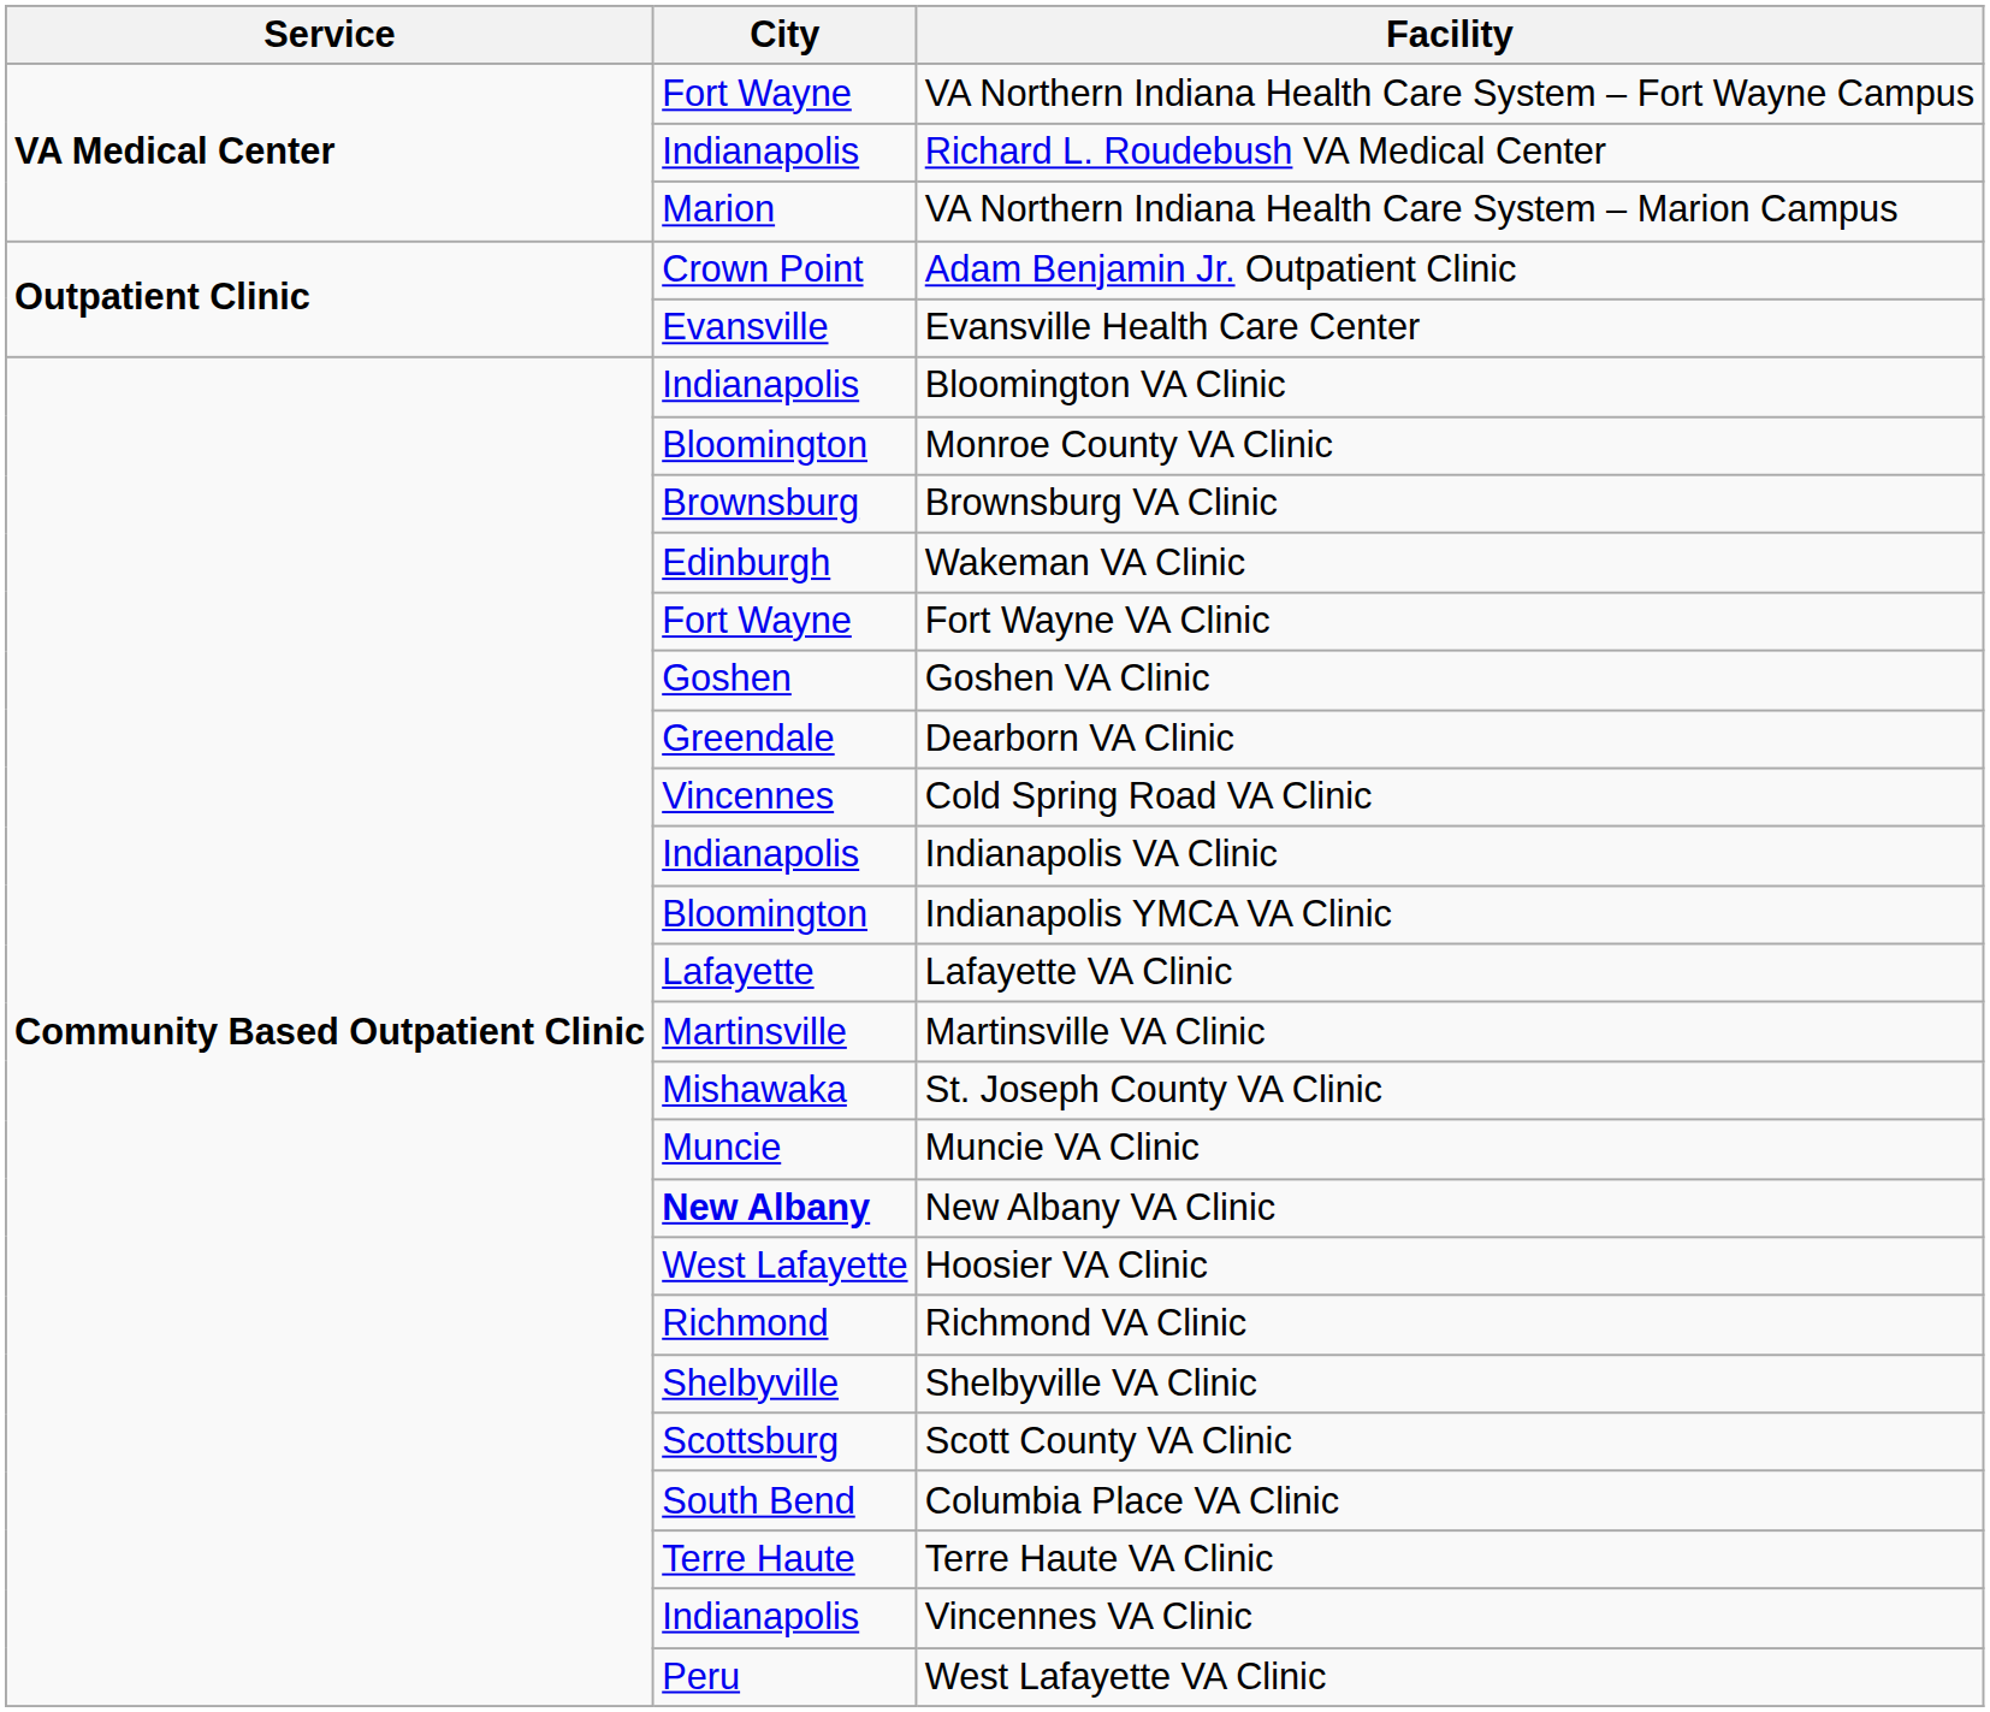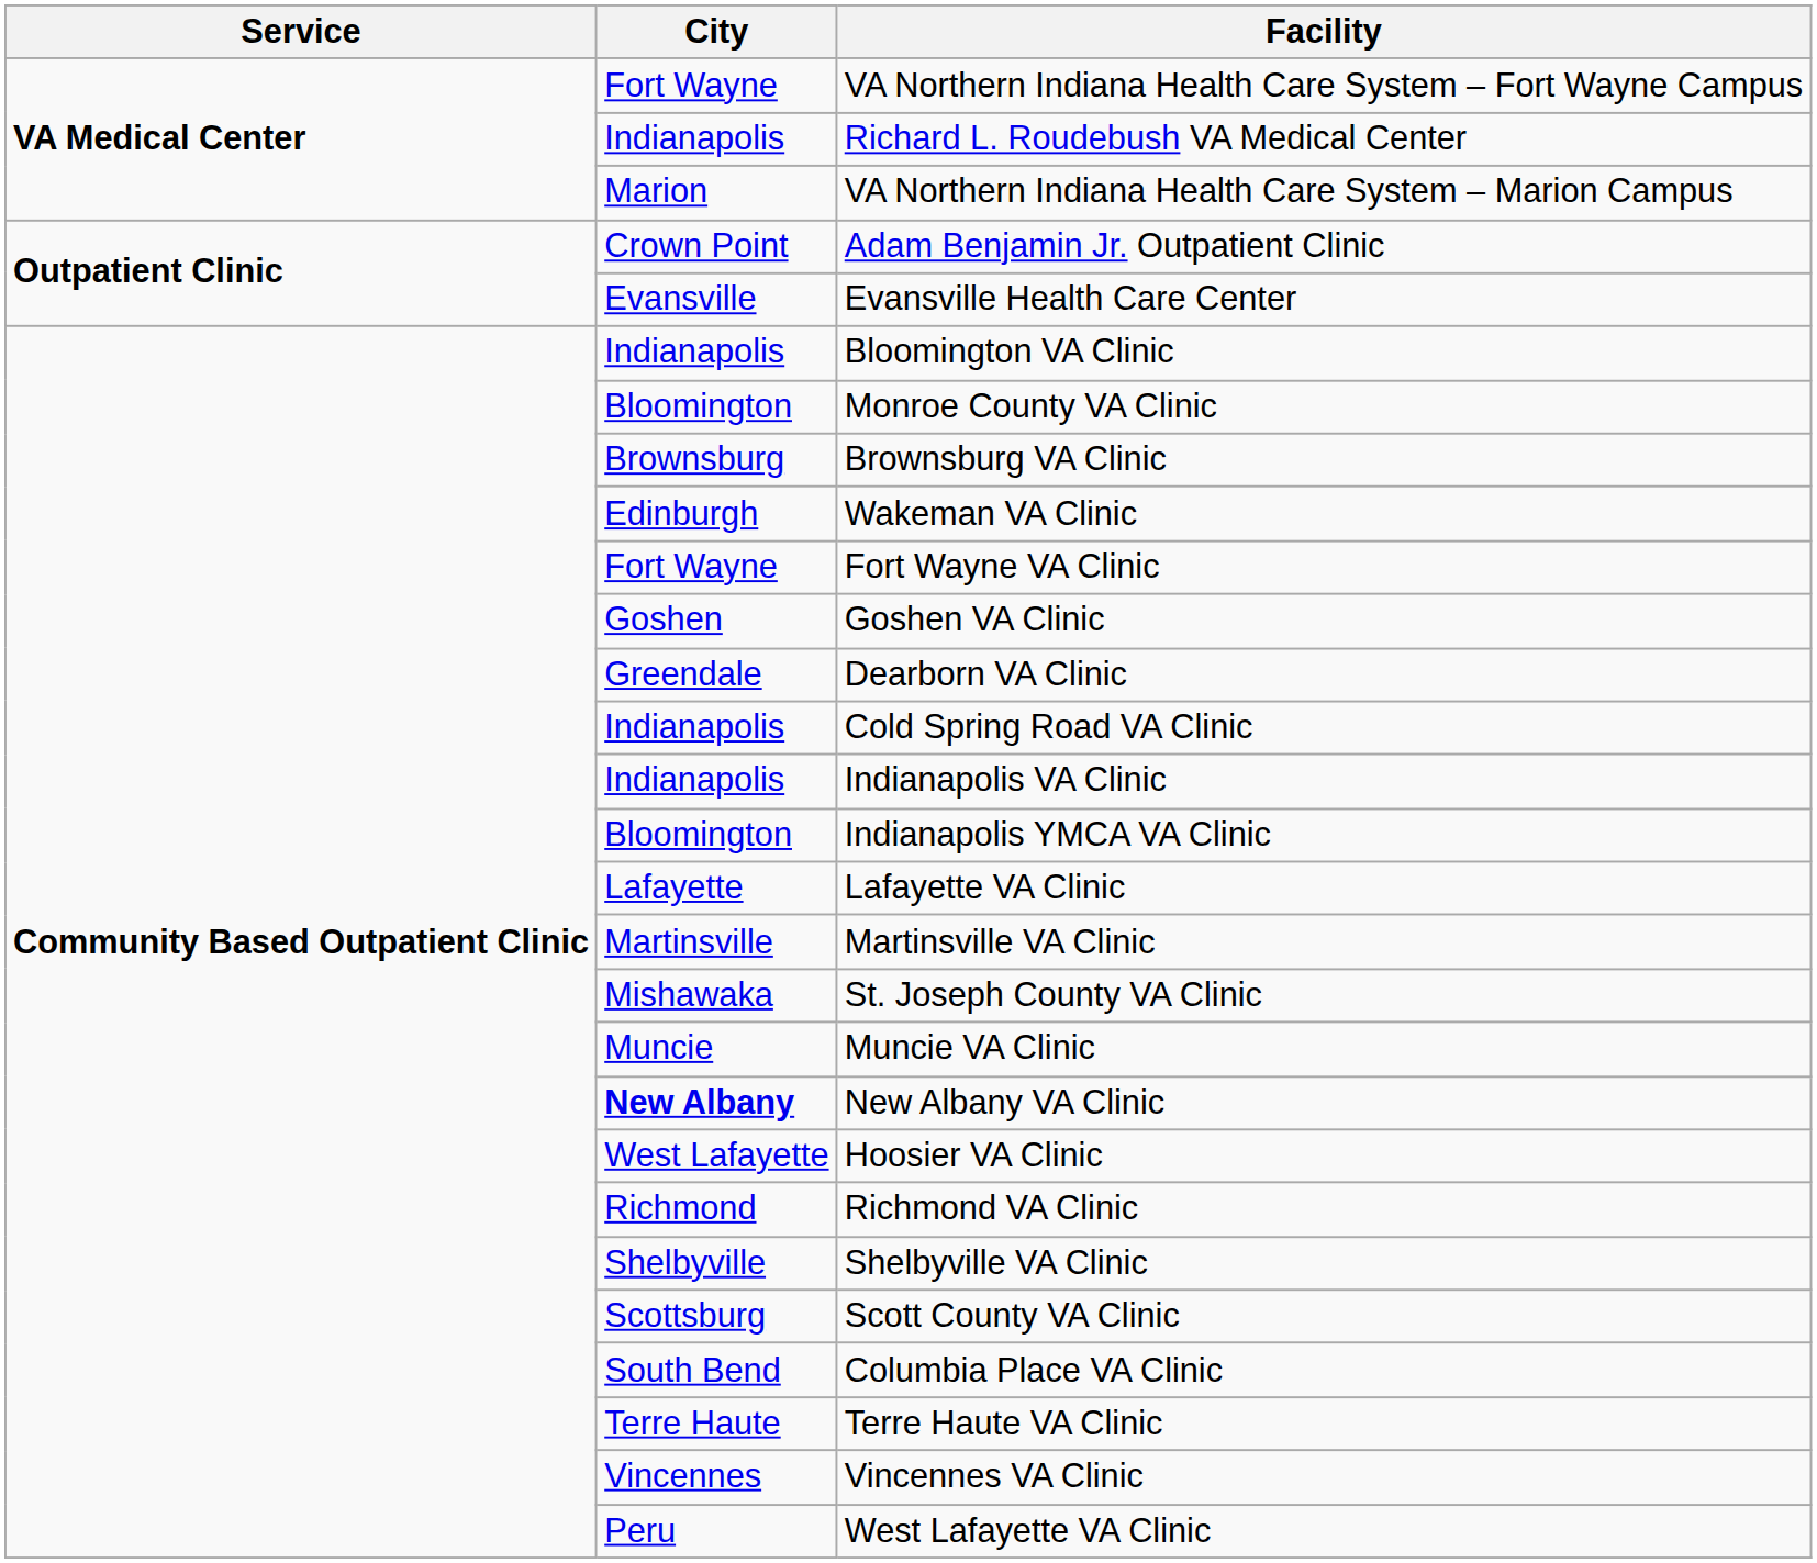 <table class="wikitable">
 <tr>
 <th>Service</th>
 <th>City</th>
 <th>Facility</th>
 </tr>
 <tr>
 <td rowspan=3><strong>VA Medical Center</strong></td>
 <td><a href='#'>Fort Wayne</a></td>
 <td>VA Northern Indiana Health Care System – Fort Wayne Campus</td>
 </tr>
 <tr>
 <td><a href='#'>Indianapolis</a></td>
 <td><a href='#'>Richard L. Roudebush</a> VA Medical Center</td>
 </tr>
 <tr>
 <td><a href='#'>Marion</a></td>
 <td>VA Northern Indiana Health Care System – Marion Campus</td>
 </tr>
 <tr>
 <td rowspan=2><strong>Outpatient Clinic</strong></td>
 <td><a href='#'>Crown Point</a></td>
 <td><a href='#'>Adam Benjamin Jr.</a> Outpatient Clinic</td>
 </tr>
 <tr>
 <td><a href='#'>Evansville</a></td>
 <td>Evansville Health Care Center</td>
 </tr>
 <tr>
 <td rowspan=23><strong>Community Based Outpatient Clinic</strong></td>
 <td><a href='#'>Indianapolis</a></td>
 <td>Bloomington VA Clinic</td>
 </tr>
 <tr>
 <td><a href='#'>Bloomington</a></td>
 <td>Monroe County VA Clinic</td>
 </tr>
 <tr>
 <td><a href='#'>Brownsburg</a></td>
 <td>Brownsburg VA Clinic</td>
 </tr>
 <tr>
 <td><a href='#'>Edinburgh</a></td>
 <td>Wakeman VA Clinic</td>
 </tr>
 <tr>
 <td><a href='#'>Fort Wayne</a></td>
 <td>Fort Wayne VA Clinic</td>
 </tr>
 <tr>
 <td><a href='#'>Goshen</a></td>
 <td>Goshen VA Clinic</td>
 </tr>
 <tr>
 <td><a href='#'>Greendale</a></td>
 <td>Dearborn VA Clinic</td>
 </tr>
 <tr>
-<td><a href='#'>Vincennes</a></td>
+<td><a href='#'>Indianapolis</a></td>
 <td>Cold Spring Road VA Clinic</td>
 </tr>
 <tr>
 <td><a href='#'>Indianapolis</a></td>
 <td>Indianapolis VA Clinic</td>
 </tr>
 <tr>
 <td><a href='#'>Bloomington</a></td>
 <td>Indianapolis YMCA VA Clinic</td>
 </tr>
 <tr>
 <td><a href='#'>Lafayette</a></td>
 <td>Lafayette VA Clinic</td>
 </tr>
 <tr>
 <td><a href='#'>Martinsville</a></td>
 <td>Martinsville VA Clinic</td>
 </tr>
 <tr>
 <td><a href='#'>Mishawaka</a></td>
 <td>St. Joseph County VA Clinic</td>
 </tr>
 <tr>
 <td><a href='#'>Muncie</a></td>
 <td>Muncie VA Clinic</td>
 </tr>
 <tr>
 <td><strong><a href='#'>New Albany</a></strong></td>
 <td>New Albany VA Clinic</td>
 </tr>
 <tr>
 <td><a href='#'>West Lafayette</a></td>
 <td>Hoosier VA Clinic</td>
 </tr>
 <tr>
 <td><a href='#'>Richmond</a></td>
 <td>Richmond VA Clinic</td>
 </tr>
 <tr>
 <td><a href='#'>Shelbyville</a></td>
 <td>Shelbyville VA Clinic</td>
 </tr>
 <tr>
 <td><a href='#'>Scottsburg</a></td>
 <td>Scott County VA Clinic</td>
 </tr>
 <tr>
 <td><a href='#'>South Bend</a></td>
 <td>Columbia Place VA Clinic</td>
 </tr>
 <tr>
 <td><a href='#'>Terre Haute</a></td>
 <td>Terre Haute VA Clinic</td>
 </tr>
 <tr>
-<td><a href='#'>Indianapolis</a></td>
+<td><a href='#'>Vincennes</a></td>
 <td>Vincennes VA Clinic</td>
 </tr>
 <tr>
 <td><a href='#'>Peru</a></td>
 <td>West Lafayette VA Clinic</td>
 </tr>
 </table>
